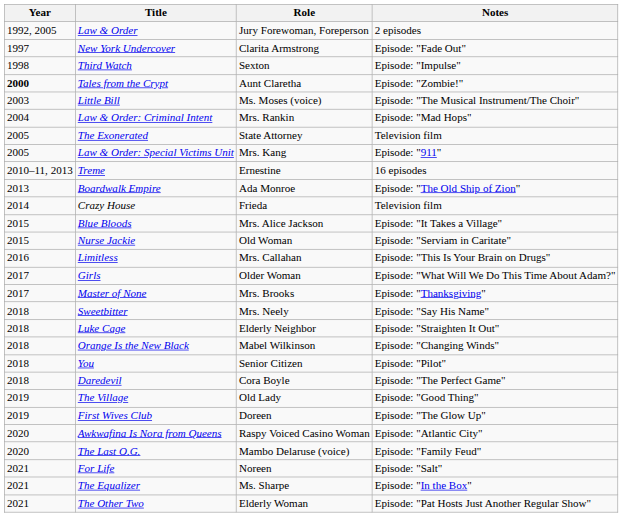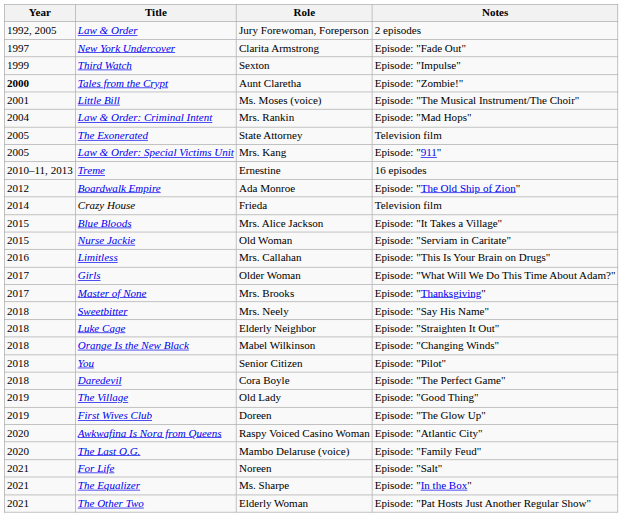 <table class="wikitable sortable">
 <tr>
 <th scope="col">Year</th>
 <th scope="col">Title</th>
 <th scope="col">Role</th>
 <th scope="col">Notes</th>
 </tr>
 <tr>
 <td>1992, 2005</td>
 <td scope="row"><em><a href='#'>Law & Order</a></em></td>
 <td>Jury Forewoman, Foreperson</td>
 <td>2 episodes</td>
 </tr>
 <tr>
 <td>1997</td>
 <td scope="row"><em><a href='#'>New York Undercover</a></em></td>
 <td>Clarita Armstrong</td>
 <td>Episode: "Fade Out"</td>
 </tr>
 <tr>
-<td>1998</td>
+<td>1999</td>
 <td scope="row"><em><a href='#'>Third Watch</a></em></td>
 <td>Sexton</td>
 <td>Episode: "Impulse"</td>
 </tr>
 <tr>
 <td><strong>2000</strong></td>
 <td scope="row"><em><a href='#'>Tales from the Crypt</a></em></td>
 <td>Aunt Claretha</td>
 <td>Episode: "Zombie!"</td>
 </tr>
 <tr>
-<td>2003</td>
+<td>2001</td>
 <td scope="row"><em><a href='#'>Little Bill</a></em></td>
 <td>Ms. Moses (voice)</td>
 <td>Episode: "The Musical Instrument/The Choir"</td>
 </tr>
 <tr>
 <td>2004</td>
 <td scope="row"><em><a href='#'>Law & Order: Criminal Intent</a></em></td>
 <td>Mrs. Rankin</td>
 <td>Episode: "Mad Hops"</td>
 </tr>
 <tr>
 <td>2005</td>
 <td scope="row"><em><a href='#'>The Exonerated</a></em></td>
 <td>State Attorney</td>
 <td>Television film</td>
 </tr>
 <tr>
 <td>2005</td>
 <td scope="row"><em><a href='#'>Law & Order: Special Victims Unit</a></em></td>
 <td>Mrs. Kang</td>
 <td>Episode: "<a href='#'>911</a>"</td>
 </tr>
 <tr>
 <td>2010–11, 2013</td>
 <td scope="row"><em><a href='#'>Treme</a></em></td>
 <td>Ernestine</td>
 <td>16 episodes</td>
 </tr>
 <tr>
-<td>2013</td>
+<td>2012</td>
 <td scope="row"><em><a href='#'>Boardwalk Empire</a></em></td>
 <td>Ada Monroe</td>
 <td>Episode: "<a href='#'>The Old Ship of Zion</a>"</td>
 </tr>
 <tr>
 <td>2014</td>
 <td scope="row"><em>Crazy House</em></td>
 <td>Frieda</td>
 <td>Television film</td>
 </tr>
 <tr>
 <td>2015</td>
 <td scope="row"><em><a href='#'>Blue Bloods</a></em></td>
 <td>Mrs. Alice Jackson</td>
 <td>Episode: "It Takes a Village"</td>
 </tr>
 <tr>
 <td>2015</td>
 <td scope="row"><em><a href='#'>Nurse Jackie</a></em></td>
 <td>Old Woman</td>
 <td>Episode: "Serviam in Caritate"</td>
 </tr>
 <tr>
 <td>2016</td>
 <td scope="row"><em><a href='#'>Limitless</a></em></td>
 <td>Mrs. Callahan</td>
 <td>Episode: "This Is Your Brain on Drugs"</td>
 </tr>
 <tr>
 <td>2017</td>
 <td scope="row"><em><a href='#'>Girls</a></em></td>
 <td>Older Woman</td>
 <td>Episode: "What Will We Do This Time About Adam?"</td>
 </tr>
 <tr>
 <td>2017</td>
 <td scope="row"><em><a href='#'>Master of None</a></em></td>
 <td>Mrs. Brooks</td>
 <td>Episode: "<a href='#'>Thanksgiving</a>"</td>
 </tr>
 <tr>
 <td>2018</td>
 <td scope="row"><em><a href='#'>Sweetbitter</a></em></td>
 <td>Mrs. Neely</td>
 <td>Episode: "Say His Name"</td>
 </tr>
 <tr>
 <td>2018</td>
 <td scope="row"><em><a href='#'>Luke Cage</a></em></td>
 <td>Elderly Neighbor</td>
 <td>Episode: "Straighten It Out"</td>
 </tr>
 <tr>
 <td>2018</td>
 <td scope="row"><em><a href='#'>Orange Is the New Black</a></em></td>
 <td>Mabel Wilkinson</td>
 <td>Episode: "Changing Winds"</td>
 </tr>
 <tr>
 <td>2018</td>
 <td scope="row"><em><a href='#'>You</a></em></td>
 <td>Senior Citizen</td>
 <td>Episode: "Pilot"</td>
 </tr>
 <tr>
 <td>2018</td>
 <td scope="row"><em><a href='#'>Daredevil</a></em></td>
 <td>Cora Boyle</td>
 <td>Episode: "The Perfect Game"</td>
 </tr>
 <tr>
 <td>2019</td>
 <td scope="row"><em><a href='#'>The Village</a></em></td>
 <td>Old Lady</td>
 <td>Episode: "Good Thing"</td>
 </tr>
 <tr>
 <td>2019</td>
 <td scope="row"><em><a href='#'>First Wives Club</a></em></td>
 <td>Doreen</td>
 <td>Episode: "The Glow Up"</td>
 </tr>
 <tr>
 <td>2020</td>
 <td scope="row"><em><a href='#'>Awkwafina Is Nora from Queens</a></em></td>
 <td>Raspy Voiced Casino Woman</td>
 <td>Episode: "Atlantic City"</td>
 </tr>
 <tr>
 <td>2020</td>
 <td scope="row"><em><a href='#'>The Last O.G.</a></em></td>
 <td>Mambo Delaruse (voice)</td>
 <td>Episode: "Family Feud"</td>
 </tr>
 <tr>
 <td>2021</td>
 <td scope="row"><em><a href='#'>For Life</a></em></td>
 <td>Noreen</td>
 <td>Episode: "Salt"</td>
 </tr>
 <tr>
 <td>2021</td>
 <td scope="row"><em><a href='#'>The Equalizer</a></em></td>
 <td>Ms. Sharpe</td>
 <td>Episode: "<a href='#'>In the Box</a>"</td>
 </tr>
 <tr>
 <td>2021</td>
 <td scope="row"><em><a href='#'>The Other Two</a></em></td>
 <td>Elderly Woman</td>
 <td>Episode: "Pat Hosts Just Another Regular Show"</td>
 </tr>
 </table>
